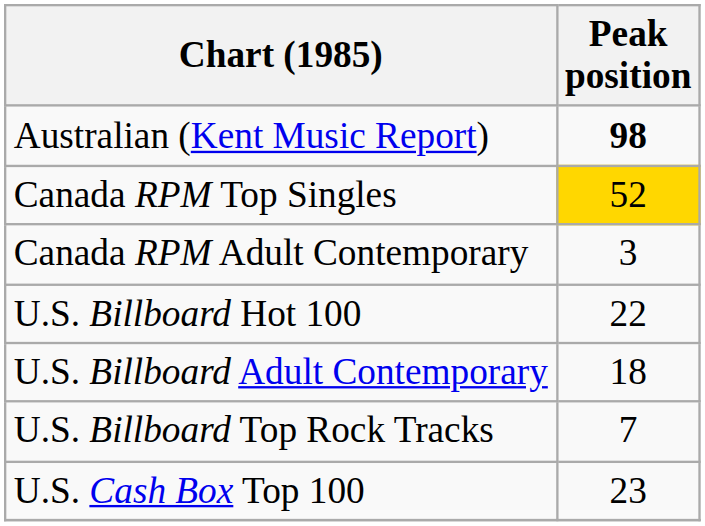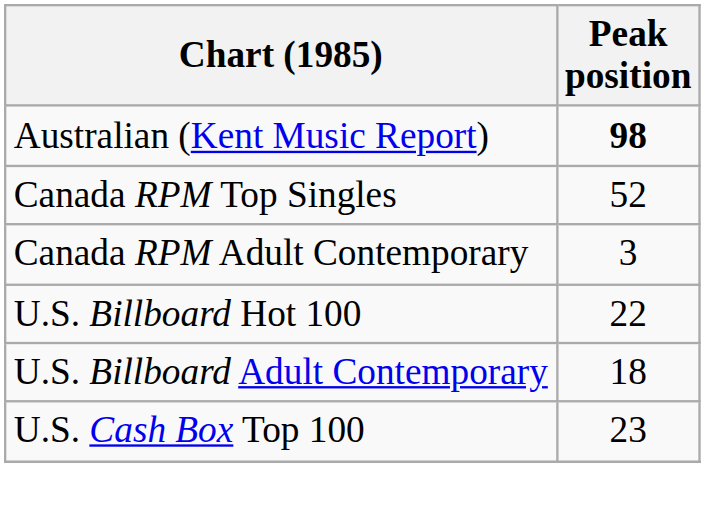 <table class="wikitable sortable">
 <tr>
 <th>Chart (1985)</th>
 <th>Peak<br>position</th>
 </tr>
 <tr>
 <td>Australian (<a href='#'>Kent Music Report</a>)</td>
 <td align="center"><strong>98</strong></td>
 </tr>
 <tr>
 <td>Canada <em>RPM</em> Top Singles</td>
-<td align="center" style="background: gold;">52</td>
+<td align="center">52</td>
 </tr>
 <tr>
 <td>Canada <em>RPM</em> Adult Contemporary</td>
 <td align="center">3</td>
 </tr>
 <tr>
 <td>U.S. <em>Billboard</em> Hot 100</td>
 <td align="center">22</td>
 </tr>
 <tr>
 <td>U.S. <em>Billboard</em> <a href='#'>Adult Contemporary</a></td>
 <td align="center">18</td>
 </tr>
 <tr>
-<td>U.S. <em>Billboard</em> Top Rock Tracks</td>
-<td align="center">7</td>
-</tr>
-<tr>
 <td>U.S. <em><a href='#'>Cash Box</a></em> Top 100 </td>
 <td style="text-align:center;">23</td>
 </tr>
 <tr>
 </tr>
 </table>
